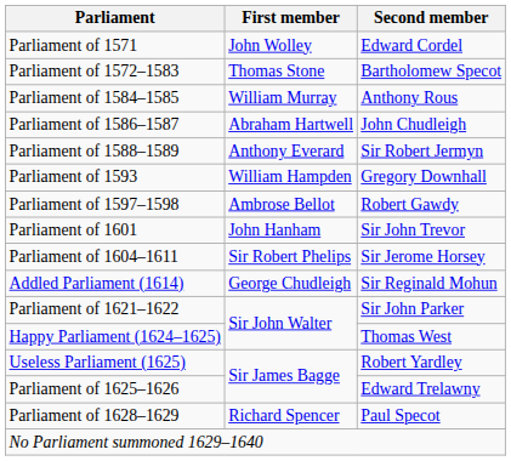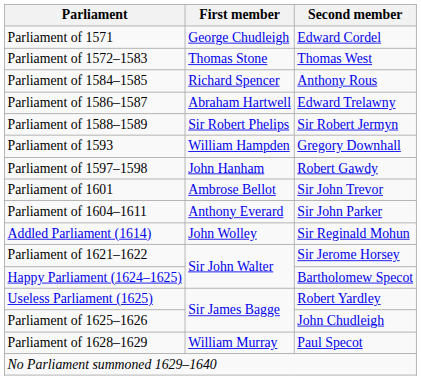 <table class="wikitable">
 <tr>
 <th>Parliament</th>
 <th>First member</th>
 <th>Second member</th>
 </tr>
 <tr>
 <td>Parliament of 1571</td>
-<td><a href='#'>John Wolley</a></td>
+<td><a href='#'>George Chudleigh</a></td>
 <td><a href='#'>Edward Cordel</a></td>
 </tr>
 <tr>
 <td>Parliament of 1572–1583</td>
 <td><a href='#'>Thomas Stone</a></td>
-<td><a href='#'>Bartholomew Specot</a></td>
+<td><a href='#'>Thomas West</a></td>
 </tr>
 <tr>
 <td>Parliament of 1584–1585</td>
-<td><a href='#'>William Murray</a></td>
+<td><a href='#'>Richard Spencer</a></td>
 <td><a href='#'>Anthony Rous</a></td>
 </tr>
 <tr>
 <td>Parliament of 1586–1587</td>
 <td><a href='#'>Abraham Hartwell</a></td>
-<td><a href='#'>John Chudleigh</a></td>
+<td><a href='#'>Edward Trelawny</a></td>
 </tr>
 <tr>
 <td>Parliament of 1588–1589</td>
-<td><a href='#'>Anthony Everard</a></td>
+<td><a href='#'>Sir Robert Phelips</a></td>
 <td><a href='#'>Sir Robert Jermyn</a></td>
 </tr>
 <tr>
 <td>Parliament of 1593</td>
 <td><a href='#'>William Hampden</a></td>
 <td><a href='#'>Gregory Downhall</a></td>
 </tr>
 <tr>
 <td>Parliament of 1597–1598</td>
-<td><a href='#'>Ambrose Bellot</a></td>
+<td><a href='#'>John Hanham</a></td>
 <td><a href='#'>Robert Gawdy</a></td>
 </tr>
 <tr>
 <td>Parliament of 1601</td>
-<td><a href='#'>John Hanham</a></td>
+<td><a href='#'>Ambrose Bellot</a></td>
 <td><a href='#'>Sir John Trevor</a></td>
 </tr>
 <tr>
 <td>Parliament of 1604–1611</td>
-<td><a href='#'>Sir Robert Phelips</a></td>
-<td><a href='#'>Sir Jerome Horsey</a></td>
+<td><a href='#'>Anthony Everard</a></td>
+<td><a href='#'>Sir John Parker</a></td>
 </tr>
 <tr>
 <td><a href='#'>Addled Parliament (1614)</a></td>
-<td><a href='#'>George Chudleigh</a></td>
+<td><a href='#'>John Wolley</a></td>
 <td><a href='#'>Sir Reginald Mohun</a></td>
 </tr>
 <tr>
 <td>Parliament of 1621–1622</td>
 <td rowspan="2"><a href='#'>Sir John Walter</a></td>
-<td><a href='#'>Sir John Parker</a></td>
+<td><a href='#'>Sir Jerome Horsey</a></td>
 </tr>
 <tr>
 <td><a href='#'>Happy Parliament (1624–1625)</a></td>
-<td><a href='#'>Thomas West</a></td>
+<td><a href='#'>Bartholomew Specot</a></td>
 </tr>
 <tr>
 <td><a href='#'>Useless Parliament (1625)</a></td>
 <td rowspan="2"><a href='#'>Sir James Bagge</a></td>
 <td><a href='#'>Robert Yardley</a></td>
 </tr>
 <tr>
 <td>Parliament of 1625–1626</td>
-<td><a href='#'>Edward Trelawny</a></td>
+<td><a href='#'>John Chudleigh</a></td>
 </tr>
 <tr>
 <td>Parliament of 1628–1629</td>
-<td><a href='#'>Richard Spencer</a></td>
+<td><a href='#'>William Murray</a></td>
 <td><a href='#'>Paul Specot</a></td>
 </tr>
 <tr>
 <td colspan="4"><em>No Parliament summoned 1629–1640</em></td>
 </tr>
 </table>
